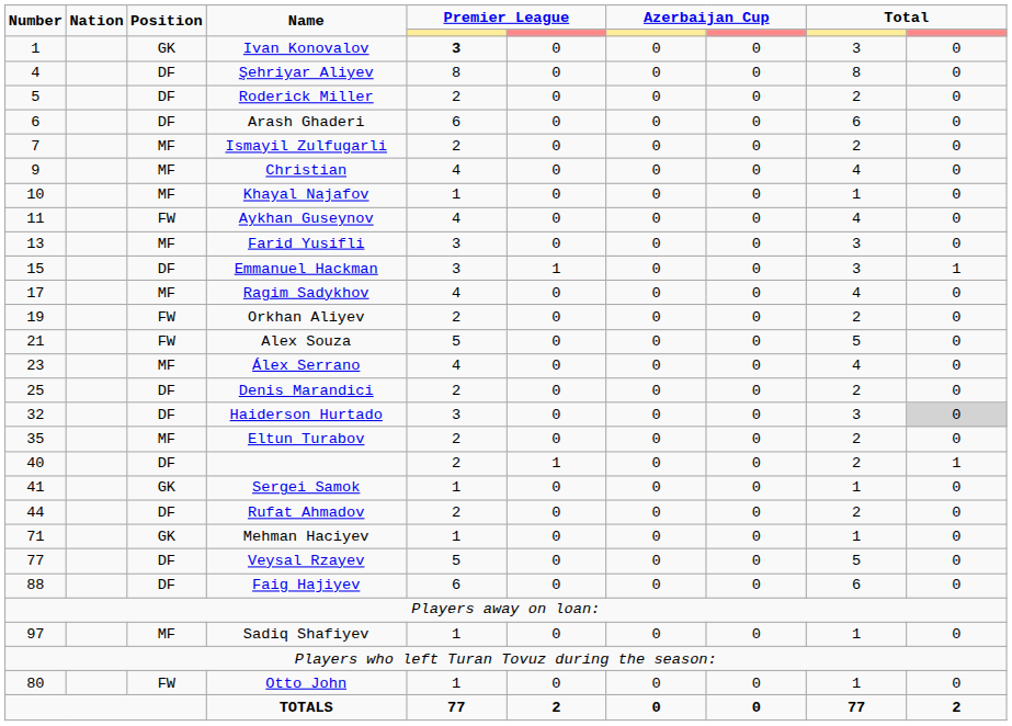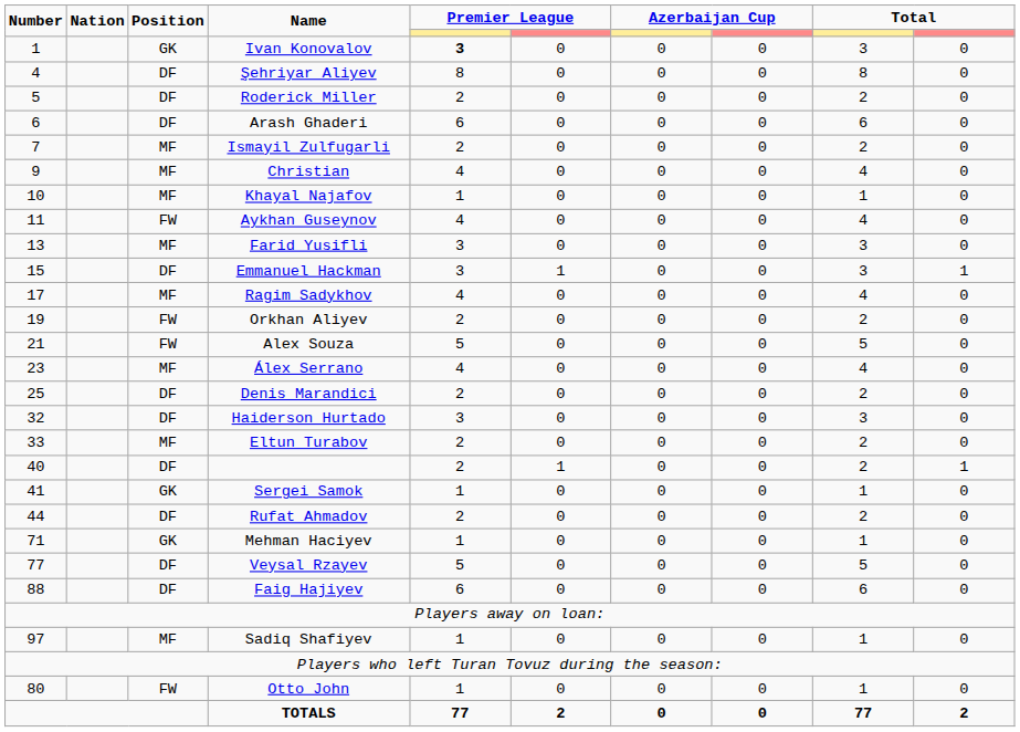 <table class="wikitable" style="text-align:center;">
 <tr>
 <td rowspan="2"  style="width:5%; text-align:center;"><strong>Number</strong></td>
 <td rowspan="2"  style="width:5%; text-align:center;"><strong>Nation</strong></td>
 <td rowspan="2"  style="width:5%; text-align:center;"><strong>Position</strong></td>
 <td rowspan="2"  style="width:20%; text-align:center;"><strong>Name</strong></td>
 <td colspan="2" style="text-align:center;"><strong><a href='#'>Premier League</a></strong></td>
 <td colspan="2" style="text-align:center;"><strong><a href='#'>Azerbaijan Cup</a></strong></td>
 <td colspan="2" style="text-align:center;"><strong>Total</strong></td>
 </tr>
 <tr>
 <th style="width:60px; background:#fe9;"></th>
 <th style="width:60px; background:#ff8888;"></th>
 <th style="width:60px; background:#fe9;"></th>
 <th style="width:60px; background:#ff8888;"></th>
 <th style="width:60px; background:#fe9;"></th>
 <th style="width:60px; background:#ff8888;"></th>
 </tr>
 <tr>
 <td>1</td>
 <td></td>
 <td>GK</td>
 <td><a href='#'>Ivan Konovalov</a></td>
 <td><strong>3</strong></td>
 <td>0</td>
 <td>0</td>
 <td>0</td>
 <td>3</td>
 <td>0</td>
 </tr>
 <tr>
 <td>4</td>
 <td></td>
 <td>DF</td>
 <td><a href='#'>Şehriyar Aliyev</a></td>
 <td>8</td>
 <td>0</td>
 <td>0</td>
 <td>0</td>
 <td>8</td>
 <td>0</td>
 </tr>
 <tr>
 <td>5</td>
 <td></td>
 <td>DF</td>
 <td><a href='#'>Roderick Miller</a></td>
 <td>2</td>
 <td>0</td>
 <td>0</td>
 <td>0</td>
 <td>2</td>
 <td>0</td>
 </tr>
 <tr>
 <td>6</td>
 <td></td>
 <td>DF</td>
 <td>Arash Ghaderi</td>
 <td>6</td>
 <td>0</td>
 <td>0</td>
 <td>0</td>
 <td>6</td>
 <td>0</td>
 </tr>
 <tr>
 <td>7</td>
 <td></td>
 <td>MF</td>
 <td><a href='#'>Ismayil Zulfugarli</a></td>
 <td>2</td>
 <td>0</td>
 <td>0</td>
 <td>0</td>
 <td>2</td>
 <td>0</td>
 </tr>
 <tr>
 <td>9</td>
 <td></td>
 <td>MF</td>
 <td><a href='#'>Christian</a></td>
 <td>4</td>
 <td>0</td>
 <td>0</td>
 <td>0</td>
 <td>4</td>
 <td>0</td>
 </tr>
 <tr>
 <td>10</td>
 <td></td>
 <td>MF</td>
 <td><a href='#'>Khayal Najafov</a></td>
 <td>1</td>
 <td>0</td>
 <td>0</td>
 <td>0</td>
 <td>1</td>
 <td>0</td>
 </tr>
 <tr>
 <td>11</td>
 <td></td>
 <td>FW</td>
 <td><a href='#'>Aykhan Guseynov</a></td>
 <td>4</td>
 <td>0</td>
 <td>0</td>
 <td>0</td>
 <td>4</td>
 <td>0</td>
 </tr>
 <tr>
 <td>13</td>
 <td></td>
 <td>MF</td>
 <td><a href='#'>Farid Yusifli</a></td>
 <td>3</td>
 <td>0</td>
 <td>0</td>
 <td>0</td>
 <td>3</td>
 <td>0</td>
 </tr>
 <tr>
 <td>15</td>
 <td></td>
 <td>DF</td>
 <td><a href='#'>Emmanuel Hackman</a></td>
 <td>3</td>
 <td>1</td>
 <td>0</td>
 <td>0</td>
 <td>3</td>
 <td>1</td>
 </tr>
 <tr>
 <td>17</td>
 <td></td>
 <td>MF</td>
 <td><a href='#'>Ragim Sadykhov</a></td>
 <td>4</td>
 <td>0</td>
 <td>0</td>
 <td>0</td>
 <td>4</td>
 <td>0</td>
 </tr>
 <tr>
 <td>19</td>
 <td></td>
 <td>FW</td>
 <td>Orkhan Aliyev</td>
 <td>2</td>
 <td>0</td>
 <td>0</td>
 <td>0</td>
 <td>2</td>
 <td>0</td>
 </tr>
 <tr>
 <td>21</td>
 <td></td>
 <td>FW</td>
 <td>Alex Souza</td>
 <td>5</td>
 <td>0</td>
 <td>0</td>
 <td>0</td>
 <td>5</td>
 <td>0</td>
 </tr>
 <tr>
 <td>23</td>
 <td></td>
 <td>MF</td>
 <td><a href='#'>Álex Serrano</a></td>
 <td>4</td>
 <td>0</td>
 <td>0</td>
 <td>0</td>
 <td>4</td>
 <td>0</td>
 </tr>
 <tr>
 <td>25</td>
 <td></td>
 <td>DF</td>
 <td><a href='#'>Denis Marandici</a></td>
 <td>2</td>
 <td>0</td>
 <td>0</td>
 <td>0</td>
 <td>2</td>
 <td>0</td>
 </tr>
 <tr>
 <td>32</td>
 <td></td>
 <td>DF</td>
 <td><a href='#'>Haiderson Hurtado</a></td>
 <td>3</td>
 <td>0</td>
 <td>0</td>
 <td>0</td>
 <td>3</td>
-<td style="background: lightgrey;">0</td>
+<td>0</td>
 </tr>
 <tr>
-<td>35</td>
+<td>33</td>
 <td></td>
 <td>MF</td>
 <td><a href='#'>Eltun Turabov</a></td>
 <td>2</td>
 <td>0</td>
 <td>0</td>
 <td>0</td>
 <td>2</td>
 <td>0</td>
 </tr>
 <tr>
 <td>40</td>
 <td></td>
 <td>DF</td>
 <td></td>
 <td>2</td>
 <td>1</td>
 <td>0</td>
 <td>0</td>
 <td>2</td>
 <td>1</td>
 </tr>
 <tr>
 <td>41</td>
 <td></td>
 <td>GK</td>
 <td><a href='#'>Sergei Samok</a></td>
 <td>1</td>
 <td>0</td>
 <td>0</td>
 <td>0</td>
 <td>1</td>
 <td>0</td>
 </tr>
 <tr>
 <td>44</td>
 <td></td>
 <td>DF</td>
 <td><a href='#'>Rufat Ahmadov</a></td>
 <td>2</td>
 <td>0</td>
 <td>0</td>
 <td>0</td>
 <td>2</td>
 <td>0</td>
 </tr>
 <tr>
 <td>71</td>
 <td></td>
 <td>GK</td>
 <td>Mehman Haciyev</td>
 <td>1</td>
 <td>0</td>
 <td>0</td>
 <td>0</td>
 <td>1</td>
 <td>0</td>
 </tr>
 <tr>
 <td>77</td>
 <td></td>
 <td>DF</td>
 <td><a href='#'>Veysal Rzayev</a></td>
 <td>5</td>
 <td>0</td>
 <td>0</td>
 <td>0</td>
 <td>5</td>
 <td>0</td>
 </tr>
 <tr>
 <td>88</td>
 <td></td>
 <td>DF</td>
 <td><a href='#'>Faig Hajiyev</a></td>
 <td>6</td>
 <td>0</td>
 <td>0</td>
 <td>0</td>
 <td>6</td>
 <td>0</td>
 </tr>
 <tr>
 <td colspan="14"><em>Players away on loan:</em></td>
 </tr>
 <tr>
 <td>97</td>
 <td></td>
 <td>MF</td>
 <td>Sadiq Shafiyev</td>
 <td>1</td>
 <td>0</td>
 <td>0</td>
 <td>0</td>
 <td>1</td>
 <td>0</td>
 </tr>
 <tr>
 <td colspan="14"><em>Players who left Turan Tovuz during the season:</em></td>
 </tr>
 <tr>
 <td>80</td>
 <td></td>
 <td>FW</td>
 <td><a href='#'>Otto John</a></td>
 <td>1</td>
 <td>0</td>
 <td>0</td>
 <td>0</td>
 <td>1</td>
 <td>0</td>
 </tr>
 <tr>
 <td colspan="3"></td>
 <td><strong>TOTALS</strong></td>
 <td><strong>77</strong></td>
 <td><strong>2</strong></td>
 <td><strong>0</strong></td>
 <td><strong>0</strong></td>
 <td><strong>77</strong></td>
 <td><strong>2</strong></td>
 </tr>
 </table>
